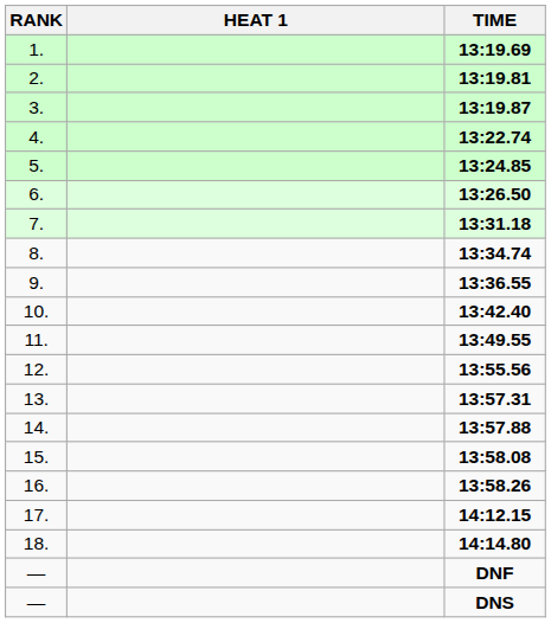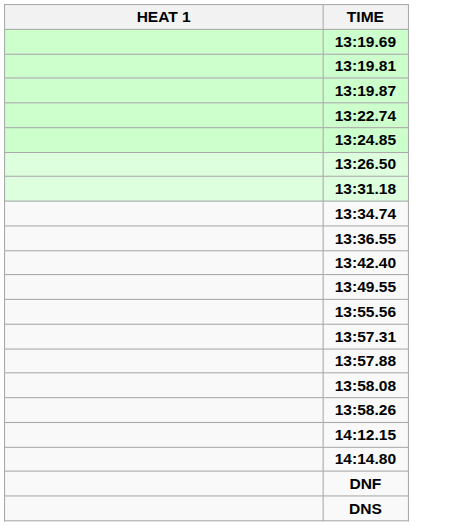 <table class="wikitable" style="border-collapse: collapse; font-size: 90%;">
 <tr>
-<th>RANK</th>
 <th align="center" style="width: 20em">HEAT 1</th>
 <th align="center" style="width: 5em">TIME</th>
 </tr>
 <tr style="background:#ccffcc;">
-<td align="center">1.</td>
 <td></td>
 <td align="center"><strong>13:19.69</strong></td>
 </tr>
 <tr style="background:#ccffcc;">
-<td align="center">2.</td>
 <td></td>
 <td align="center"><strong>13:19.81</strong></td>
 </tr>
 <tr style="background:#ccffcc;">
-<td align="center">3.</td>
 <td></td>
 <td align="center"><strong>13:19.87</strong></td>
 </tr>
 <tr style="background:#ccffcc;">
-<td align="center">4.</td>
 <td></td>
 <td align="center"><strong>13:22.74</strong></td>
 </tr>
 <tr style="background:#ccffcc;">
-<td align="center">5.</td>
 <td></td>
 <td align="center"><strong>13:24.85</strong></td>
 </tr>
 <tr style="background:#ddffdd;">
-<td align="center">6.</td>
 <td></td>
 <td align="center"><strong>13:26.50</strong></td>
 </tr>
 <tr style="background:#ddffdd;">
-<td align="center">7.</td>
 <td></td>
 <td align="center"><strong>13:31.18</strong></td>
 </tr>
 <tr>
-<td align="center">8.</td>
 <td></td>
 <td align="center"><strong>13:34.74</strong></td>
 </tr>
 <tr>
-<td align="center">9.</td>
 <td></td>
 <td align="center"><strong>13:36.55</strong></td>
 </tr>
 <tr>
-<td align="center">10.</td>
 <td></td>
 <td align="center"><strong>13:42.40</strong></td>
 </tr>
 <tr>
-<td align="center">11.</td>
 <td></td>
 <td align="center"><strong>13:49.55</strong></td>
 </tr>
 <tr>
-<td align="center">12.</td>
 <td></td>
 <td align="center"><strong>13:55.56</strong></td>
 </tr>
 <tr>
-<td align="center">13.</td>
 <td></td>
 <td align="center"><strong>13:57.31</strong></td>
 </tr>
 <tr>
-<td align="center">14.</td>
 <td></td>
 <td align="center"><strong>13:57.88</strong></td>
 </tr>
 <tr>
-<td align="center">15.</td>
 <td></td>
 <td align="center"><strong>13:58.08</strong></td>
 </tr>
 <tr>
-<td align="center">16.</td>
 <td></td>
 <td align="center"><strong>13:58.26</strong></td>
 </tr>
 <tr>
-<td align="center">17.</td>
 <td></td>
 <td align="center"><strong>14:12.15</strong></td>
 </tr>
 <tr>
-<td align="center">18.</td>
 <td></td>
 <td align="center"><strong>14:14.80</strong></td>
 </tr>
 <tr>
-<td align="center">—</td>
 <td></td>
 <td align="center"><strong>DNF</strong></td>
 </tr>
 <tr>
-<td align="center">—</td>
 <td></td>
 <td align="center"><strong>DNS</strong></td>
 </tr>
 </table>
